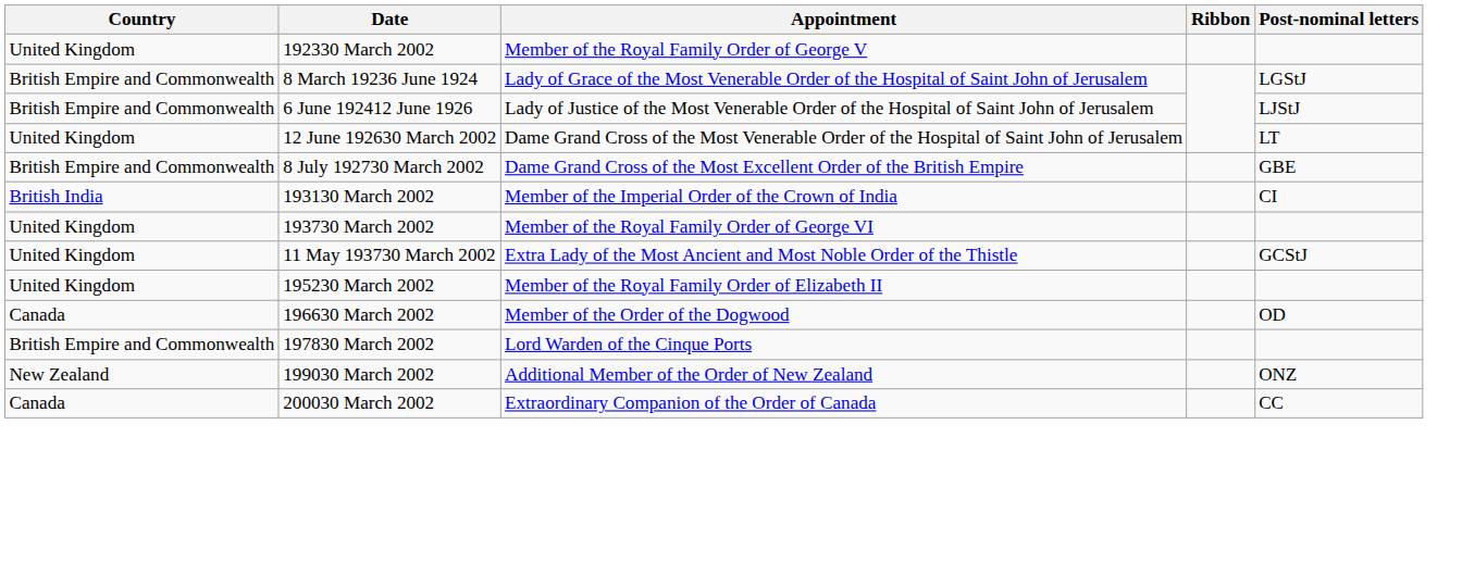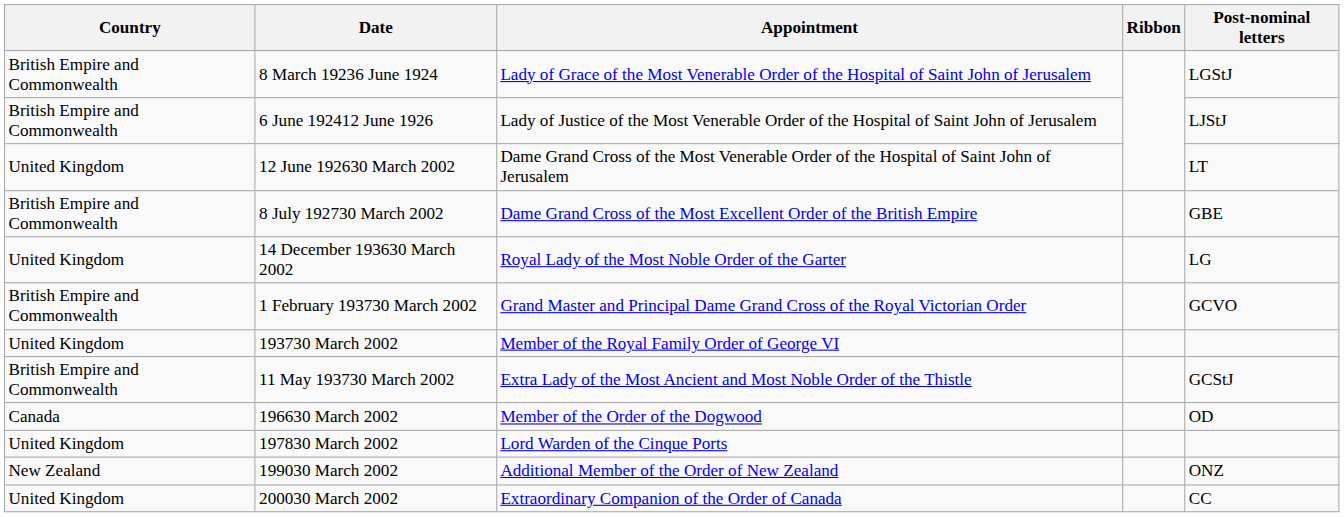 <table class="wikitable">
 <tr>
 <th>Country</th>
 <th>Date</th>
 <th>Appointment</th>
 <th>Ribbon</th>
 <th>Post-nominal letters</th>
-</tr>
-<tr>
-<td> United Kingdom</td>
-<td>192330 March 2002</td>
-<td><a href='#'>Member of the Royal Family Order of George V</a></td>
-<td></td>
-<td></td>
 </tr>
 <tr>
 <td> British Empire and Commonwealth</td>
 <td>8 March 19236 June 1924</td>
 <td><a href='#'>Lady of Grace of the Most Venerable Order of the Hospital of Saint John of Jerusalem</a></td>
 <td rowspan="3"></td>
 <td>LGStJ</td>
 </tr>
 <tr>
 <td> British Empire and Commonwealth</td>
 <td>6 June 192412 June 1926</td>
 <td>Lady of Justice of the Most Venerable Order of the Hospital of Saint John of Jerusalem</td>
 <td>LJStJ</td>
 </tr>
 <tr>
 <td> United Kingdom</td>
 <td>12 June 192630 March 2002</td>
 <td>Dame Grand Cross of the Most Venerable Order of the Hospital of Saint John of Jerusalem</td>
 <td>LT</td>
 </tr>
 <tr>
 <td> British Empire and Commonwealth</td>
 <td>8 July 192730 March 2002</td>
 <td><a href='#'>Dame Grand Cross of the Most Excellent Order of the British Empire</a></td>
 <td></td>
 <td>GBE</td>
 </tr>
 <tr>
-<td> <a href='#'>British India</a></td>
-<td>193130 March 2002</td>
-<td><a href='#'>Member of the Imperial Order of the Crown of India</a></td>
+<td> United Kingdom</td>
+<td>14 December 193630 March 2002</td>
+<td><a href='#'>Royal Lady of the Most Noble Order of the Garter</a></td>
 <td></td>
-<td>CI</td>
+<td>LG</td>
+</tr>
+<tr>
+<td> British Empire and Commonwealth</td>
+<td>1 February 193730 March 2002</td>
+<td><a href='#'>Grand Master and Principal Dame Grand Cross of the Royal Victorian Order</a></td>
+<td></td>
+<td>GCVO</td>
 </tr>
 <tr>
 <td> United Kingdom</td>
 <td>193730 March 2002</td>
 <td><a href='#'>Member of the Royal Family Order of George VI</a></td>
 <td></td>
 <td></td>
 </tr>
 <tr>
-<td> United Kingdom</td>
+<td> British Empire and Commonwealth</td>
 <td>11 May 193730 March 2002</td>
 <td><a href='#'>Extra Lady of the Most Ancient and Most Noble Order of the Thistle</a></td>
 <td></td>
 <td>GCStJ</td>
-</tr>
-<tr>
-<td> United Kingdom</td>
-<td>195230 March 2002</td>
-<td><a href='#'>Member of the Royal Family Order of Elizabeth II</a></td>
-<td></td>
-<td></td>
 </tr>
 <tr>
 <td> Canada</td>
 <td>196630 March 2002</td>
 <td><a href='#'>Member of the Order of the Dogwood</a></td>
 <td></td>
 <td>OD</td>
 </tr>
 <tr>
-<td> British Empire and Commonwealth</td>
+<td> United Kingdom</td>
 <td>197830 March 2002</td>
 <td><a href='#'>Lord Warden of the Cinque Ports</a></td>
 <td></td>
 <td></td>
 </tr>
 <tr>
 <td> New Zealand</td>
 <td>199030 March 2002</td>
 <td><a href='#'>Additional Member of the Order of New Zealand</a></td>
 <td></td>
 <td>ONZ</td>
 </tr>
 <tr>
-<td> Canada</td>
+<td> United Kingdom</td>
 <td>200030 March 2002</td>
 <td><a href='#'>Extraordinary Companion of the Order of Canada</a></td>
 <td></td>
 <td>CC</td>
 </tr>
 </table>
